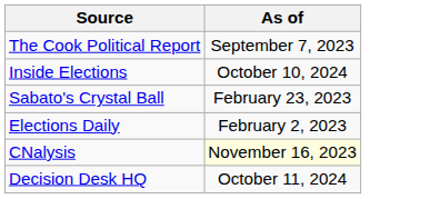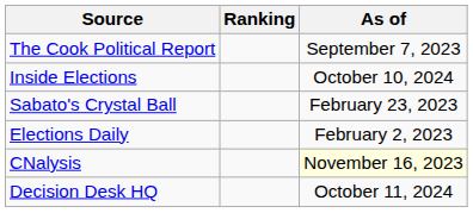 <table class="wikitable" style="text-align:center">
 <tr>
 <th>Source</th>
+<th>Ranking</th>
 <th>As of</th>
 </tr>
 <tr>
 <td align=left><a href='#'>The Cook Political Report</a></td>
+<td></td>
 <td>September 7, 2023</td>
 </tr>
 <tr>
 <td align=left><a href='#'>Inside Elections</a></td>
+<td></td>
 <td>October 10, 2024</td>
 </tr>
 <tr>
 <td align=left><a href='#'>Sabato's Crystal Ball</a></td>
+<td></td>
 <td>February 23, 2023</td>
 </tr>
 <tr>
 <td align=left><a href='#'>Elections Daily</a></td>
+<td></td>
 <td>February 2, 2023</td>
 </tr>
 <tr>
 <td align=left><a href='#'>CNalysis</a></td>
+<td></td>
 <td style="background: lightyellow;">November 16, 2023</td>
 </tr>
 <tr>
 <td align=left><a href='#'>Decision Desk HQ</a></td>
+<td></td>
 <td>October 11, 2024</td>
 </tr>
 </table>
